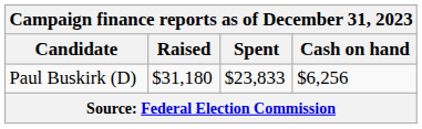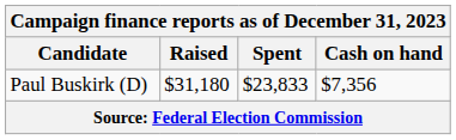 <table class="wikitable sortable">
 <tr>
 <th colspan=4>Campaign finance reports as of December 31, 2023</th>
 </tr>
 <tr style="text-align:center;">
 <th>Candidate</th>
 <th>Raised</th>
 <th>Spent</th>
 <th>Cash on hand</th>
 </tr>
 <tr>
 <td>Paul Buskirk (D)</td>
 <td>$31,180</td>
 <td>$23,833</td>
-<td>$6,256</td>
+<td>$7,356</td>
 </tr>
 <tr>
 <th colspan="4"><small>Source: <a href='#'>Federal Election Commission</a></small></th>
 </tr>
 </table>
